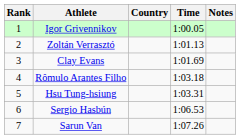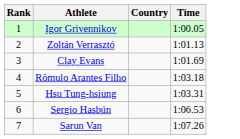 <table class="wikitable sortable" style="text-align:center">
 <tr>
 <th>Rank</th>
 <th>Athlete</th>
 <th>Country</th>
 <th>Time</th>
-<th>Notes</th>
 </tr>
 <tr bgcolor=ccffcc>
 <td>1</td>
 <td><a href='#'>Igor Grivennikov</a></td>
 <td align=left></td>
 <td>1:00.05</td>
-<td></td>
 </tr>
 <tr>
 <td>2</td>
 <td><a href='#'>Zoltán Verrasztó</a></td>
 <td align=left></td>
 <td>1:01.13</td>
-<td></td>
 </tr>
 <tr>
 <td>3</td>
 <td><a href='#'>Clay Evans</a></td>
 <td align=left></td>
 <td>1:01.69</td>
-<td></td>
 </tr>
 <tr>
 <td>4</td>
 <td><a href='#'>Rômulo Arantes Filho</a></td>
 <td align=left></td>
 <td>1:03.18</td>
-<td></td>
 </tr>
 <tr>
 <td>5</td>
 <td><a href='#'>Hsu Tung-hsiung</a></td>
 <td align=left></td>
 <td>1:03.31</td>
-<td></td>
 </tr>
 <tr>
 <td>6</td>
 <td><a href='#'>Sergio Hasbún</a></td>
 <td align=left></td>
 <td>1:06.53</td>
-<td></td>
 </tr>
 <tr>
 <td>7</td>
 <td><a href='#'>Sarun Van</a></td>
 <td align=left></td>
 <td>1:07.26</td>
-<td></td>
 </tr>
 </table>
